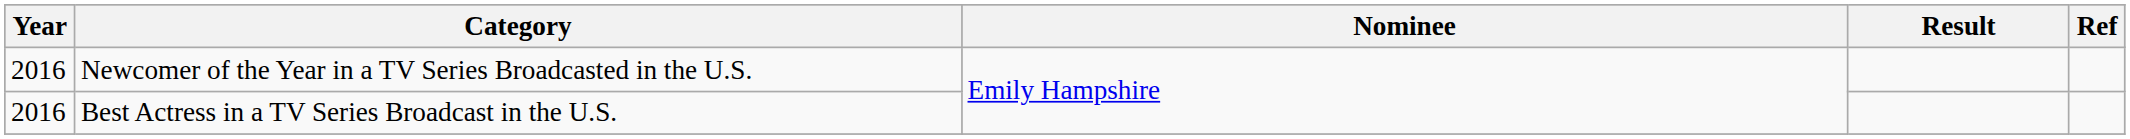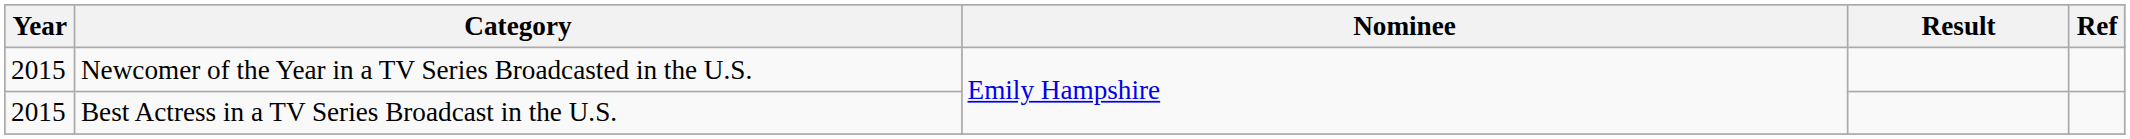 <table class="wikitable">
 <tr>
 <th width=3%>Year</th>
 <th width=40%>Category</th>
 <th width=40%>Nominee</th>
 <th width=10%>Result</th>
 <th width=2%>Ref</th>
 </tr>
 <tr>
-<td>2016</td>
+<td>2015</td>
 <td>Newcomer of the Year in a TV Series Broadcasted in the U.S.</td>
 <td rowspan="2"><a href='#'>Emily Hampshire</a></td>
 <td></td>
 <td></td>
 </tr>
 <tr>
-<td>2016</td>
+<td>2015</td>
 <td>Best Actress in a TV Series Broadcast in the U.S.</td>
 <td></td>
 <td></td>
 </tr>
 </table>
